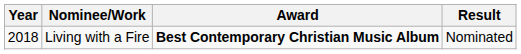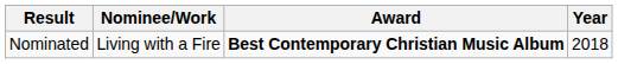 <table class="wikitable">
 <tr>
-<th>Year</th>
+<th>Result</th>
 <th>Nominee/Work</th>
 <th>Award</th>
-<th>Result</th>
+<th>Year</th>
 </tr>
 <tr>
-<td>2018</td>
+<td>Nominated</td>
 <td>Living with a Fire</td>
 <td><strong>Best Contemporary Christian Music Album</strong></td>
-<td>Nominated</td>
+<td>2018</td>
 </tr>
 </table>
